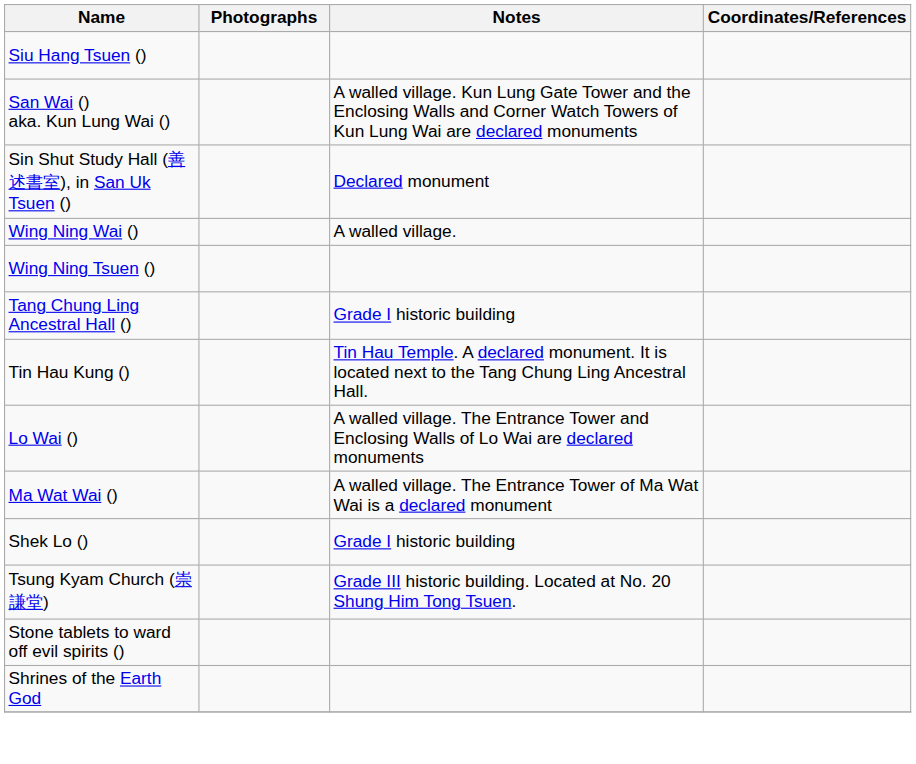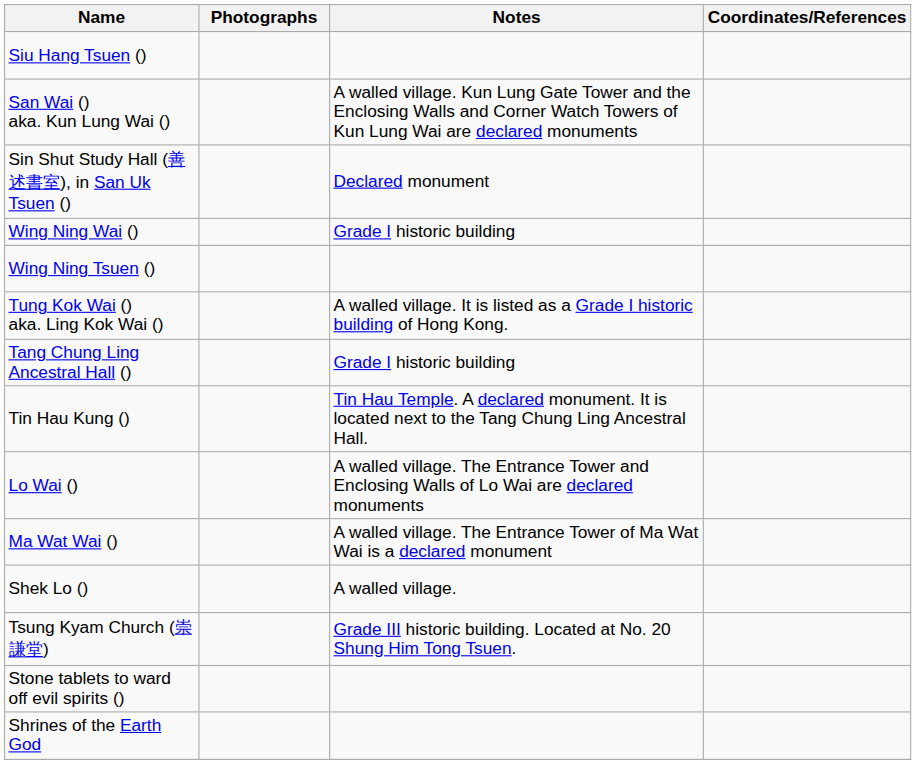 <table class="wikitable sortable" style="width:95%">
 <tr>
 <th width="25%">Name</th>
 <th width="15%">Photographs</th>
 <th width="50%">Notes</th>
 <th width="10%">Coordinates/References</th>
 </tr>
 <tr>
 <td><a href='#'>Siu Hang Tsuen</a> ()</td>
 <td></td>
 <td></td>
 <td><br><br></td>
 </tr>
 <tr>
 <td><a href='#'>San Wai</a> ()<br>aka. Kun Lung Wai ()</td>
 <td></td>
 <td>A walled village. Kun Lung Gate Tower and the Enclosing Walls and Corner Watch Towers of Kun Lung Wai are <a href='#'>declared</a> monuments</td>
 <td></td>
 </tr>
 <tr>
 <td>Sin Shut Study Hall (<a href='#'>善述書室</a>), in <a href='#'>San Uk Tsuen</a> ()</td>
 <td></td>
 <td><a href='#'>Declared</a> monument</td>
 <td><br><br> </td>
 </tr>
 <tr>
 <td><a href='#'>Wing Ning Wai</a> ()</td>
 <td></td>
-<td>A walled village.</td>
+<td><a href='#'>Grade I</a> historic building</td>
 <td></td>
 </tr>
 <tr>
 <td><a href='#'>Wing Ning Tsuen</a> ()</td>
 <td></td>
 <td></td>
 <td><br><br></td>
+</tr>
+<tr>
+<td><a href='#'>Tung Kok Wai</a> ()<br>aka. Ling Kok Wai ()</td>
+<td></td>
+<td>A walled village. It is listed as a <a href='#'>Grade I historic building</a> of Hong Kong.</td>
+<td></td>
 </tr>
 <tr>
 <td><a href='#'>Tang Chung Ling Ancestral Hall</a> ()</td>
 <td></td>
 <td><a href='#'>Grade I</a> historic building</td>
 <td></td>
 </tr>
 <tr>
 <td>Tin Hau Kung ()</td>
 <td></td>
 <td><a href='#'>Tin Hau Temple</a>. A <a href='#'>declared</a> monument. It is located next to the Tang Chung Ling Ancestral Hall.</td>
 <td></td>
 </tr>
 <tr>
 <td><a href='#'>Lo Wai</a> ()</td>
 <td></td>
 <td>A walled village. The Entrance Tower and Enclosing Walls of Lo Wai are <a href='#'>declared</a> monuments</td>
 <td></td>
 </tr>
 <tr>
 <td><a href='#'>Ma Wat Wai</a> ()</td>
 <td></td>
 <td>A walled village. The Entrance Tower of Ma Wat Wai is a <a href='#'>declared</a> monument</td>
 <td></td>
 </tr>
 <tr>
 <td>Shek Lo ()</td>
 <td></td>
-<td><a href='#'>Grade I</a> historic building</td>
+<td>A walled village.</td>
 <td><br><br></td>
 </tr>
 <tr>
 <td>Tsung Kyam Church (<a href='#'>崇謙堂</a>)</td>
 <td></td>
 <td><a href='#'>Grade III</a> historic building. Located at No. 20 <a href='#'>Shung Him Tong Tsuen</a>.</td>
 <td><br><br></td>
 </tr>
 <tr>
 <td>Stone tablets to ward off evil spirits ()</td>
 <td></td>
 <td></td>
 <td></td>
 </tr>
 <tr>
 <td>Shrines of the <a href='#'>Earth God</a></td>
 <td></td>
 <td></td>
 <td></td>
 </tr>
 <tr>
 </tr>
 </table>
